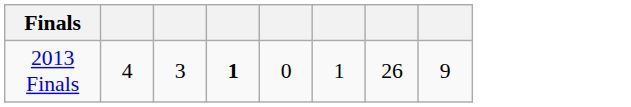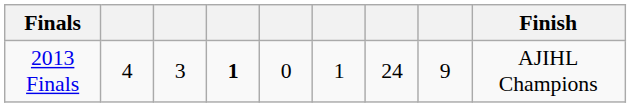 <table class="wikitable" style="text-align:center;font-size:95%;">
 <tr>
 <th width=60>Finals</th>
 <th width=30></th>
 <th width=30></th>
 <th width=30></th>
 <th width=30></th>
 <th width=30></th>
 <th width=30></th>
 <th width=30></th>
+<th width=100>Finish</th>
 </tr>
 <tr>
 <td><a href='#'>2013 Finals</a></td>
 <td>4</td>
 <td>3</td>
 <td><strong>1</strong></td>
 <td>0</td>
 <td>1</td>
-<td>26</td>
+<td>24</td>
 <td>9</td>
+<td>AJIHL Champions</td>
 </tr>
 </table>
